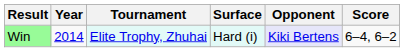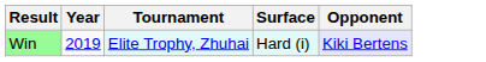 <table class="wikitable">
 <tr>
 <th>Result</th>
 <th>Year</th>
 <th>Tournament</th>
 <th>Surface</th>
 <th>Opponent</th>
-<th class=unsortable>Score</th>
 </tr>
 <tr>
 <td style=background:#98FB98>Win</td>
-<td><a href='#'>2014</a></td>
+<td><a href='#'>2019</a></td>
 <td style=background:#E2FAF7><a href='#'>Elite Trophy, Zhuhai</a></td>
 <td style=background:#E2FAF7>Hard (i)</td>
 <td style="background: lavender;"> <a href='#'>Kiki Bertens</a></td>
-<td>6–4, 6–2</td>
 </tr>
 </table>
